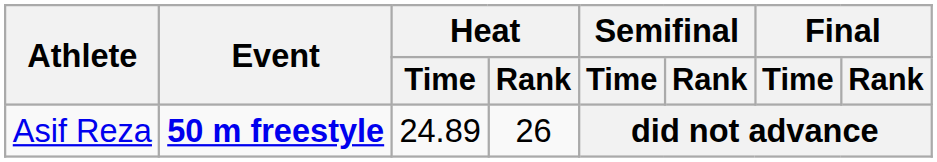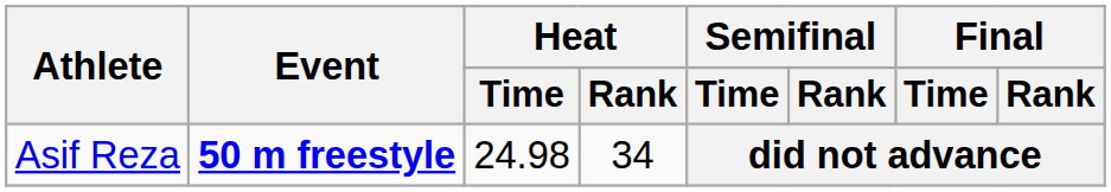 <table class=wikitable style="font-size:90%">
 <tr>
 <th rowspan=2>Athlete</th>
 <th rowspan=2>Event</th>
 <th colspan="2">Heat</th>
 <th colspan="2">Semifinal</th>
 <th colspan="2">Final</th>
 </tr>
 <tr style="font-size:95%">
 <th>Time</th>
 <th>Rank</th>
 <th>Time</th>
 <th>Rank</th>
 <th>Time</th>
 <th>Rank</th>
 </tr>
 <tr align=center>
 <td align=left><a href='#'>Asif Reza</a></td>
 <td align=left><strong><a href='#'>50 m freestyle</a></strong></td>
-<td>24.89</td>
-<td>26</td>
+<td>24.98</td>
+<td>34</td>
 <th colspan=4>did not advance</th>
 </tr>
 </table>
